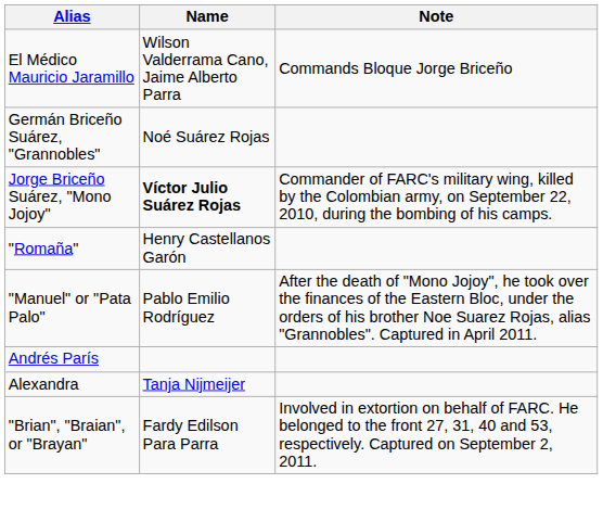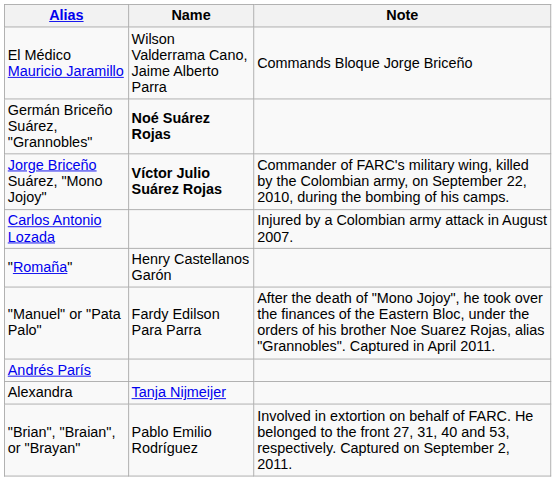 <table class="wikitable">
 <tr>
 <th><a href='#'>Alias</a></th>
 <th>Name</th>
 <th>Note</th>
 </tr>
 <tr>
 <td>El Médico <a href='#'>Mauricio Jaramillo</a></td>
 <td>Wilson Valderrama Cano, Jaime Alberto Parra</td>
 <td>Commands Bloque Jorge Briceño</td>
 </tr>
 <tr>
 <td>Germán Briceño Suárez, "Grannobles"</td>
-<td>Noé Suárez Rojas </td>
+<td><strong>Noé Suárez Rojas </strong></td>
 <td></td>
 </tr>
 <tr>
 <td><a href='#'>Jorge Briceño</a> Suárez, "Mono Jojoy"</td>
 <td><strong>Víctor Julio Suárez Rojas </strong></td>
 <td>Commander of FARC's military wing, killed by the Colombian army, on September 22, 2010, during the bombing of his camps.</td>
 </tr>
 <tr>
+<td><a href='#'>Carlos Antonio Lozada</a></td>
+<td></td>
+<td>Injured by a Colombian army attack in August 2007.</td>
+</tr>
+<tr>
 <td>"<a href='#'>Romaña</a>"</td>
 <td>Henry Castellanos Garón </td>
 <td></td>
 </tr>
 <tr>
 <td>"Manuel" or "Pata Palo"</td>
-<td>Pablo Emilio Rodríguez</td>
+<td>Fardy Edilson Para Parra</td>
 <td>After the death of "Mono Jojoy", he took over the finances of the Eastern Bloc, under the orders of his brother Noe Suarez Rojas, alias "Grannobles". Captured in April 2011.</td>
 </tr>
 <tr>
 <td><a href='#'>Andrés París</a></td>
 <td></td>
 <td></td>
 </tr>
 <tr>
 <td>Alexandra</td>
 <td><a href='#'>Tanja Nijmeijer</a></td>
 <td></td>
 </tr>
 <tr>
 <td>"Brian", "Braian", or "Brayan"</td>
-<td>Fardy Edilson Para Parra</td>
+<td>Pablo Emilio Rodríguez</td>
 <td>Involved in extortion on behalf of FARC. He belonged to the front 27, 31, 40 and 53, respectively. Captured on September 2, 2011.</td>
 </tr>
 </table>
